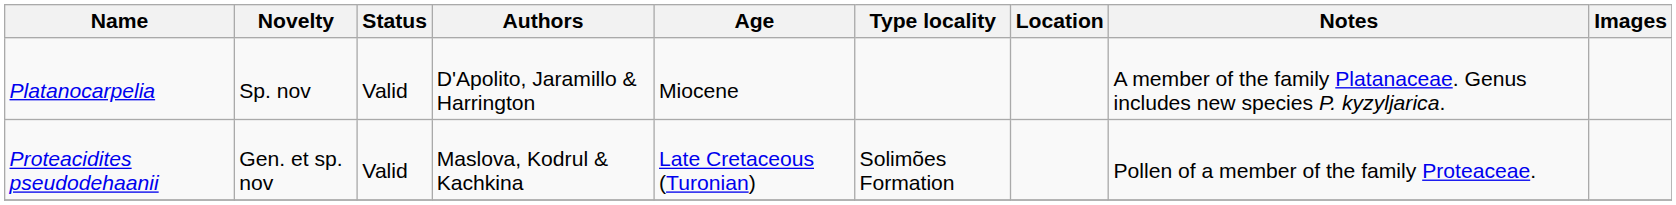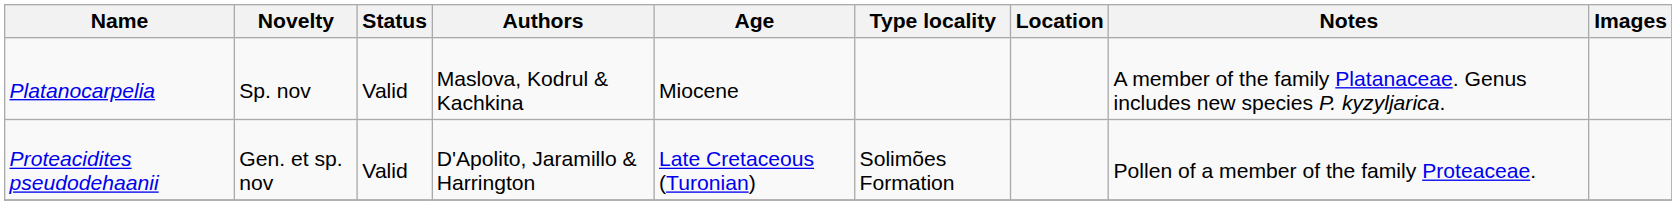 <table class="wikitable sortable" align="center" width="100%">
 <tr>
 <th>Name</th>
 <th>Novelty</th>
 <th>Status</th>
 <th>Authors</th>
 <th>Age</th>
 <th>Type locality</th>
 <th>Location</th>
 <th>Notes</th>
 <th>Images</th>
 </tr>
 <tr>
 <td><br><em><a href='#'>Platanocarpelia</a></em></td>
 <td><br>Sp. nov</td>
 <td><br>Valid</td>
-<td><br>D'Apolito, Jaramillo & Harrington</td>
+<td><br>Maslova, Kodrul & Kachkina</td>
 <td><br>Miocene</td>
 <td></td>
 <td><br></td>
 <td><br>A member of the family <a href='#'>Platanaceae</a>. Genus includes new species <em>P. kyzyljarica</em>.</td>
 <td></td>
 </tr>
 <tr>
 <td><br><em><a href='#'>Proteacidites pseudodehaanii</a></em></td>
 <td><br>Gen. et sp. nov</td>
 <td><br>Valid</td>
-<td><br>Maslova, Kodrul & Kachkina</td>
+<td><br>D'Apolito, Jaramillo & Harrington</td>
 <td><br><a href='#'>Late Cretaceous</a> (<a href='#'>Turonian</a>)</td>
 <td><br>Solimões Formation</td>
 <td><br></td>
 <td><br>Pollen of a member of the family <a href='#'>Proteaceae</a>.</td>
 <td></td>
 </tr>
 <tr>
 </tr>
 </table>
